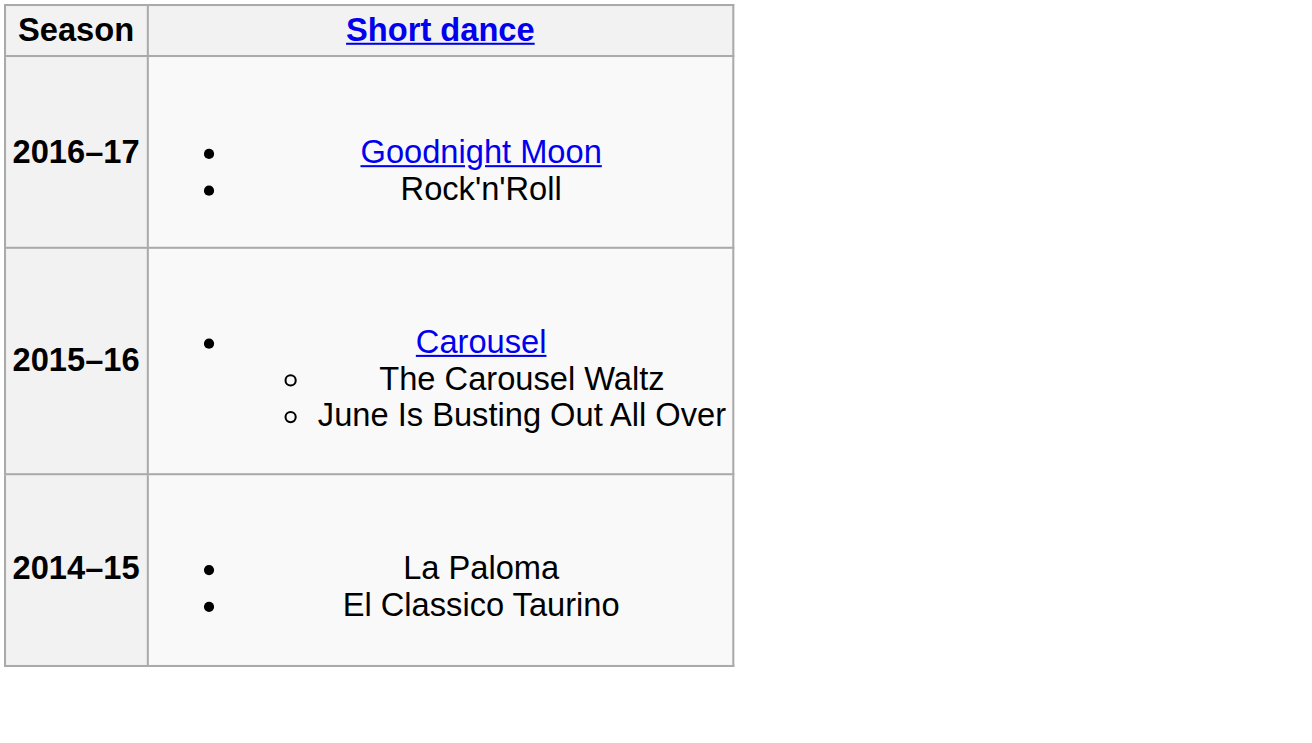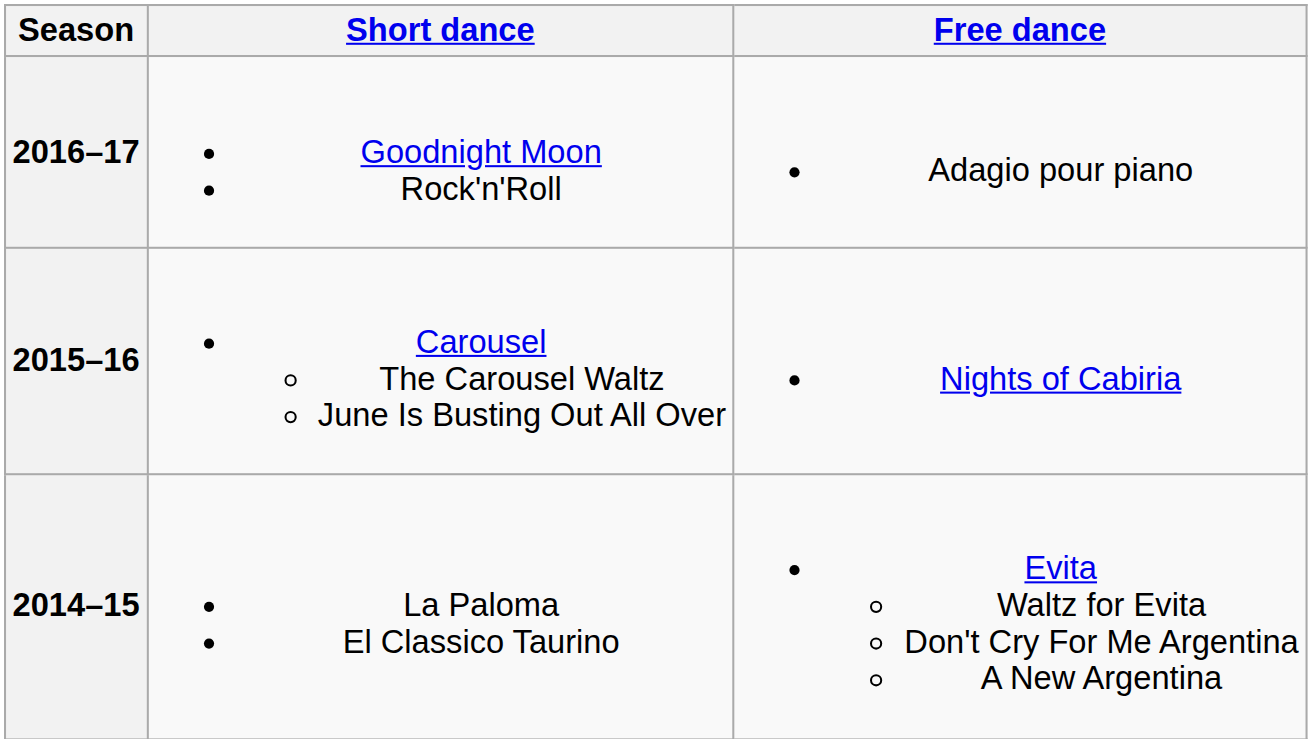 <table class=wikitable style=text-align:center>
 <tr>
 <th>Season</th>
 <th><a href='#'>Short dance</a></th>
+<th><a href='#'>Free dance</a></th>
 </tr>
 <tr>
 <th>2016–17 <br> </th>
 <td><br><ul><li> <a href='#'>Goodnight Moon</a> <br></li><li>Rock'n'Roll</li></ul></td>
+<td><br><ul><li>Adagio pour piano <br></li></ul></td>
 </tr>
 <tr>
 <th>2015–16 <br> </th>
 <td><br><ul><li><a href='#'>Carousel</a><ul><li>The Carousel Waltz</li><li>June Is Busting Out All Over</li></ul></li></ul></td>
+<td><br><ul><li><a href='#'>Nights of Cabiria</a> <br></li></ul></td>
 </tr>
 <tr>
 <th>2014–15 <br> </th>
 <td><br><ul><li> La Paloma</li><li> El Classico Taurino</li></ul></td>
+<td><br><ul><li><a href='#'>Evita</a> <br><ul><li>Waltz for Evita</li><li>Don't Cry For Me Argentina</li><li>A New Argentina</li></ul></li></ul></td>
 </tr>
 </table>
